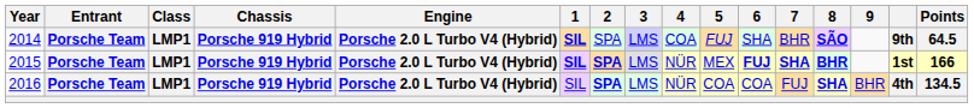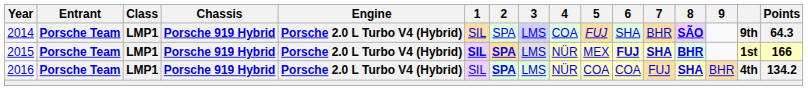 <table class="wikitable" style="text-align:center; font-size:85%">
 <tr>
 <th scope="col">Year</th>
 <th scope="col">Entrant</th>
 <th scope="col">Class</th>
 <th scope="col">Chassis</th>
 <th scope="col">Engine</th>
 <th scope="col">1</th>
 <th scope="col">2</th>
 <th scope="col">3</th>
 <th scope="col">4</th>
 <th scope="col">5</th>
 <th scope="col">6</th>
 <th scope="col">7</th>
 <th scope="col">8</th>
 <th scope="col">9</th>
 <th scope="col"></th>
 <th scope="col">Points</th>
 </tr>
 <tr>
 <td><a href='#'>2014</a></td>
 <th nowrap><a href='#'>Porsche Team</a></th>
 <th>LMP1</th>
 <th nowrap><a href='#'>Porsche 919 Hybrid</a></th>
 <th nowrap><a href='#'>Porsche</a> 2.0 L Turbo V4 (Hybrid)</th>
-<td style="background:#FFDF9F;"><strong><a href='#'>SIL</a><br></strong></td>
+<td style="background:#FFDF9F;"><a href='#'>SIL</a><br></td>
 <td style="background:#DFFFDF;"><a href='#'>SPA</a><br></td>
 <td style="background:#CFCFFF;"><a href='#'>LMS</a><br></td>
 <td style="background:#DFFFDF;"><a href='#'>COA</a><br></td>
 <td style="background:#FFDF9F;"><em><a href='#'>FUJ</a></em><br></td>
 <td style="background:#DFFFDF;"><a href='#'>SHA</a><br></td>
 <td style="background:#FFDF9F;"><a href='#'>BHR</a><br></td>
 <td style="background:#EFCFFF;"><strong><a href='#'>SÃO</a></strong><br></td>
 <td></td>
 <th>9th</th>
-<th>64.5</th>
+<th>64.3</th>
 </tr>
 <tr>
 <td><a href='#'>2015</a></td>
 <th nowrap><a href='#'>Porsche Team</a></th>
 <th>LMP1</th>
 <th nowrap><a href='#'>Porsche 919 Hybrid</a></th>
 <th nowrap><a href='#'>Porsche</a> 2.0 L Turbo V4 (Hybrid)</th>
 <td style="background:#EFCFFF;"><strong><a href='#'>SIL</a></strong><br></td>
 <td style="background:#FFDF9F;"><strong><a href='#'>SPA</a></strong><br></td>
 <td style="background:#DFDFDF;"><a href='#'>LMS</a><br></td>
 <td style="background:#FFFFBF;"><a href='#'>NÜR</a><br></td>
 <td style="background:#FFFFBF;"><a href='#'>MEX</a><br></td>
 <td style="background:#FFFFBF;"><strong><a href='#'>FUJ</a></strong><br></td>
 <td style="background:#FFFFBF;"><strong><a href='#'>SHA</a></strong><br></td>
 <td style="background:#DFFFDF;"><strong><a href='#'>BHR</a></strong><br></td>
 <td></td>
 <th style="background:#FFFFBF;">1st</th>
 <th style="background:#FFFFBF;">166</th>
 </tr>
 <tr>
 <td><a href='#'>2016</a></td>
 <th nowrap><a href='#'>Porsche Team</a></th>
 <th>LMP1</th>
 <th nowrap><a href='#'>Porsche 919 Hybrid</a></th>
 <th nowrap><a href='#'>Porsche</a> 2.0 L Turbo V4 (Hybrid)</th>
 <td style="background:#EFCFFF;"><a href='#'>SIL</a><br></td>
 <td style="background:#DFFFDF;"><strong><a href='#'>SPA</a></strong><br></td>
 <td style="background:#DFFFDF;"><a href='#'>LMS</a><br></td>
 <td style="background:#FFFFBF;"><a href='#'>NÜR</a><br></td>
 <td style="background:#FFFFBF;"><a href='#'>COA</a><br></td>
 <td style="background:#FFFFBF;"><a href='#'>COA</a><br></td>
 <td style="background:#FFDF9F;"><a href='#'>FUJ</a><br></td>
 <td style="background:#FFFFBF;"><strong><a href='#'>SHA</a></strong><br></td>
 <td style="background:#FFDF9F;"><a href='#'>BHR</a><br></td>
 <th>4th</th>
-<th>134.5</th>
+<th>134.2</th>
 </tr>
 <tr>
 <th colspan="16"></th>
 </tr>
 </table>
